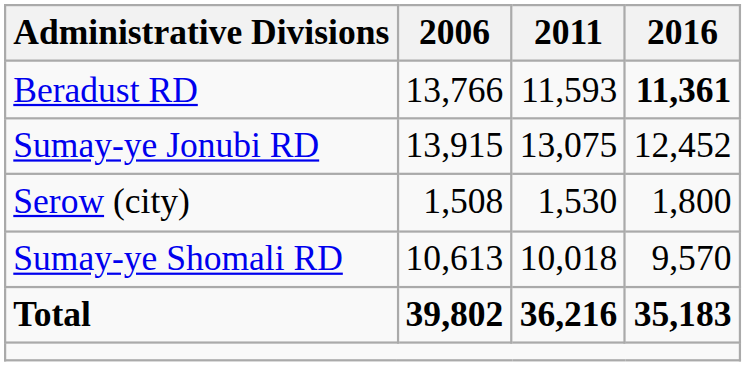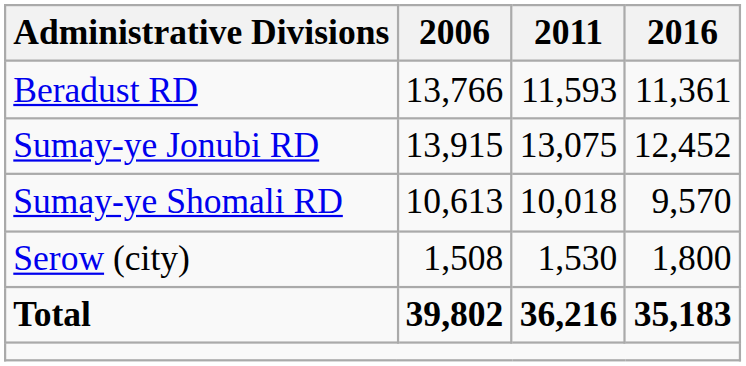 <table class="wikitable">
 <tr>
 <th>Administrative Divisions</th>
 <th>2006</th>
 <th>2011</th>
 <th>2016</th>
 </tr>
 <tr>
 <td><a href='#'>Beradust RD</a></td>
 <td style="text-align: right;">13,766</td>
 <td style="text-align: right;">11,593</td>
-<td style="text-align: right;"><strong>11,361</strong></td>
+<td style="text-align: right;">11,361</td>
 </tr>
 <tr>
 <td><a href='#'>Sumay-ye Jonubi RD</a></td>
 <td style="text-align: right;">13,915</td>
 <td style="text-align: right;">13,075</td>
 <td style="text-align: right;">12,452</td>
 </tr>
 <tr>
+<td><a href='#'>Sumay-ye Shomali RD</a></td>
+<td style="text-align: right;">10,613</td>
+<td style="text-align: right;">10,018</td>
+<td style="text-align: right;">9,570</td>
+</tr>
+<tr>
 <td><a href='#'>Serow</a> (city)</td>
 <td style="text-align: right;">1,508</td>
 <td style="text-align: right;">1,530</td>
 <td style="text-align: right;">1,800</td>
-</tr>
-<tr>
-<td><a href='#'>Sumay-ye Shomali RD</a></td>
-<td style="text-align: right;">10,613</td>
-<td style="text-align: right;">10,018</td>
-<td style="text-align: right;">9,570</td>
 </tr>
 <tr>
 <td><strong>Total</strong></td>
 <td style="text-align: right;"><strong>39,802</strong></td>
 <td style="text-align: right;"><strong>36,216</strong></td>
 <td style="text-align: right;"><strong>35,183</strong></td>
 </tr>
 <tr>
 <td colspan=4></td>
 </tr>
 </table>
